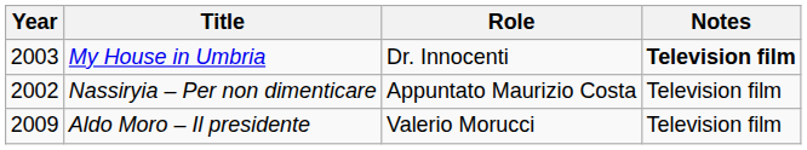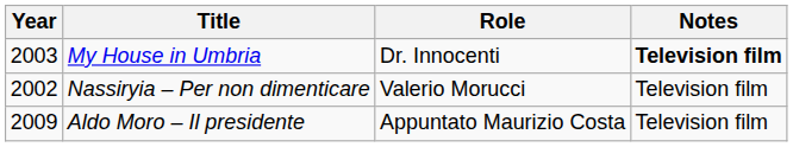 <table class="wikitable sortable">
 <tr>
 <th>Year</th>
 <th>Title</th>
 <th>Role</th>
 <th class="unsortable">Notes</th>
 </tr>
 <tr>
 <td>2003</td>
 <td><em><a href='#'>My House in Umbria</a></em></td>
 <td>Dr. Innocenti</td>
 <td><strong>Television film</strong></td>
 </tr>
 <tr>
 <td>2002</td>
 <td><em>Nassiryia – Per non dimenticare</em></td>
-<td>Appuntato Maurizio Costa</td>
+<td>Valerio Morucci</td>
 <td>Television film</td>
 </tr>
 <tr>
 <td>2009</td>
 <td><em>Aldo Moro – Il presidente</em></td>
-<td>Valerio Morucci</td>
+<td>Appuntato Maurizio Costa</td>
 <td>Television film</td>
 </tr>
 </table>
